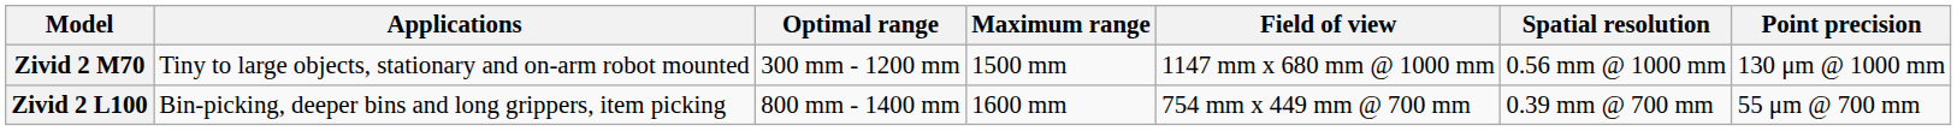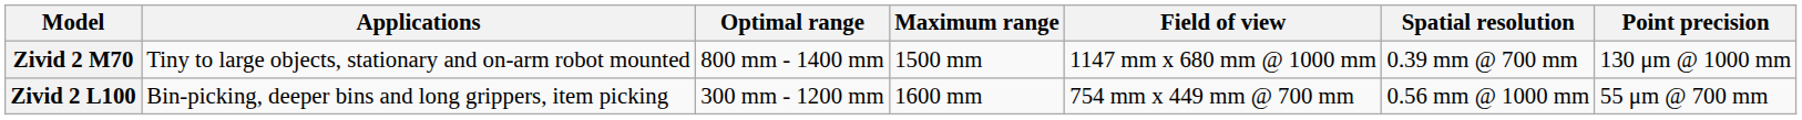 <table class="wikitable">
 <tr>
 <th>Model</th>
 <th>Applications</th>
 <th>Optimal range</th>
 <th>Maximum range</th>
 <th>Field of view</th>
 <th>Spatial resolution</th>
 <th>Point precision</th>
 </tr>
 <tr>
 <th scope=row>Zivid 2 M70</th>
 <td>Tiny to large objects, stationary and on-arm robot mounted</td>
-<td>300 mm - 1200 mm</td>
+<td>800 mm - 1400 mm</td>
 <td>1500 mm</td>
 <td>1147 mm x 680 mm @ 1000 mm</td>
-<td>0.56 mm @ 1000 mm</td>
+<td>0.39 mm @ 700 mm</td>
 <td>130 μm @ 1000 mm</td>
 </tr>
 <tr>
 <th>Zivid 2 L100</th>
 <td>Bin-picking, deeper bins and long grippers, item picking</td>
-<td>800 mm - 1400 mm</td>
+<td>300 mm - 1200 mm</td>
 <td>1600 mm</td>
 <td>754 mm x 449 mm @ 700 mm</td>
-<td>0.39 mm @ 700 mm</td>
+<td>0.56 mm @ 1000 mm</td>
 <td>55 μm @ 700 mm</td>
 </tr>
 </table>
